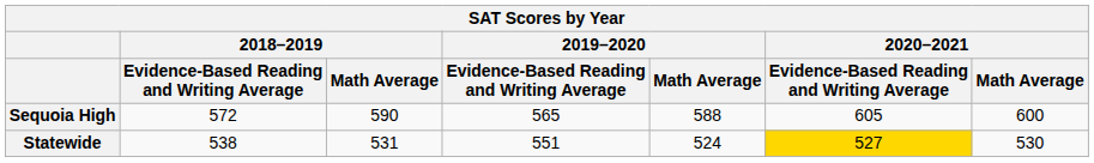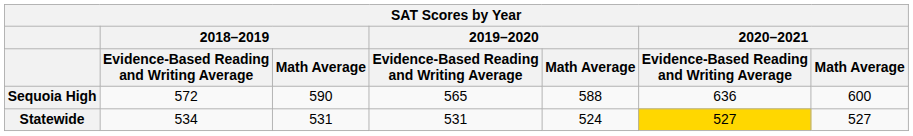 <table class="wikitable" style="text-align:center">
 <tr>
 <th colspan="7">SAT Scores by Year</th>
 </tr>
 <tr>
 <th></th>
 <th colspan="2">2018–2019</th>
 <th colspan="2">2019–2020</th>
 <th colspan="2">2020–2021</th>
 </tr>
 <tr>
 <th></th>
 <th>Evidence-Based Reading<br>and Writing Average</th>
 <th>Math Average</th>
 <th>Evidence-Based Reading<br>and Writing Average</th>
 <th>Math Average</th>
 <th>Evidence-Based Reading<br>and Writing Average</th>
 <th>Math Average</th>
 </tr>
 <tr>
 <th>Sequoia High</th>
 <td>572</td>
 <td>590</td>
 <td>565</td>
 <td>588</td>
-<td>605</td>
+<td>636</td>
 <td>600</td>
 </tr>
 <tr>
 <th>Statewide</th>
-<td>538</td>
+<td>534</td>
 <td>531</td>
-<td>551</td>
+<td>531</td>
 <td>524</td>
 <td style="background: gold;">527</td>
-<td>530</td>
+<td>527</td>
 </tr>
 </table>
